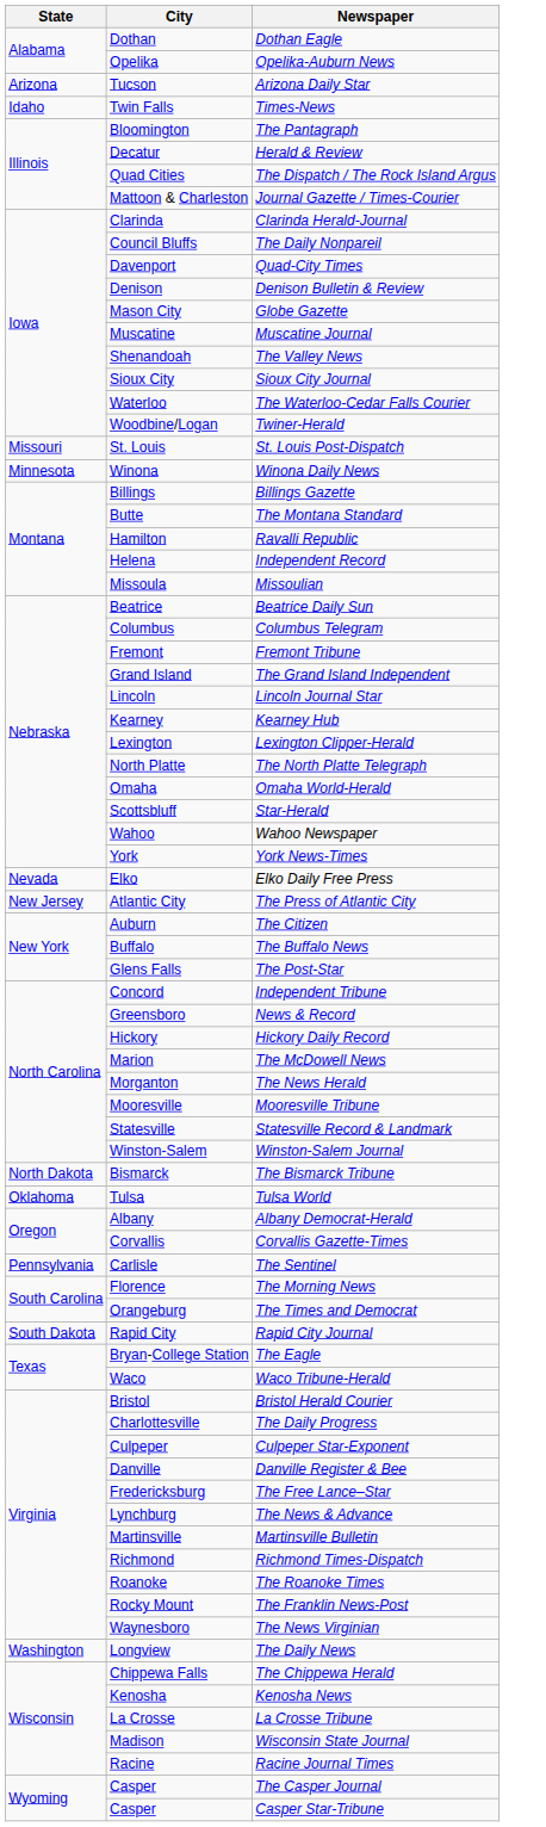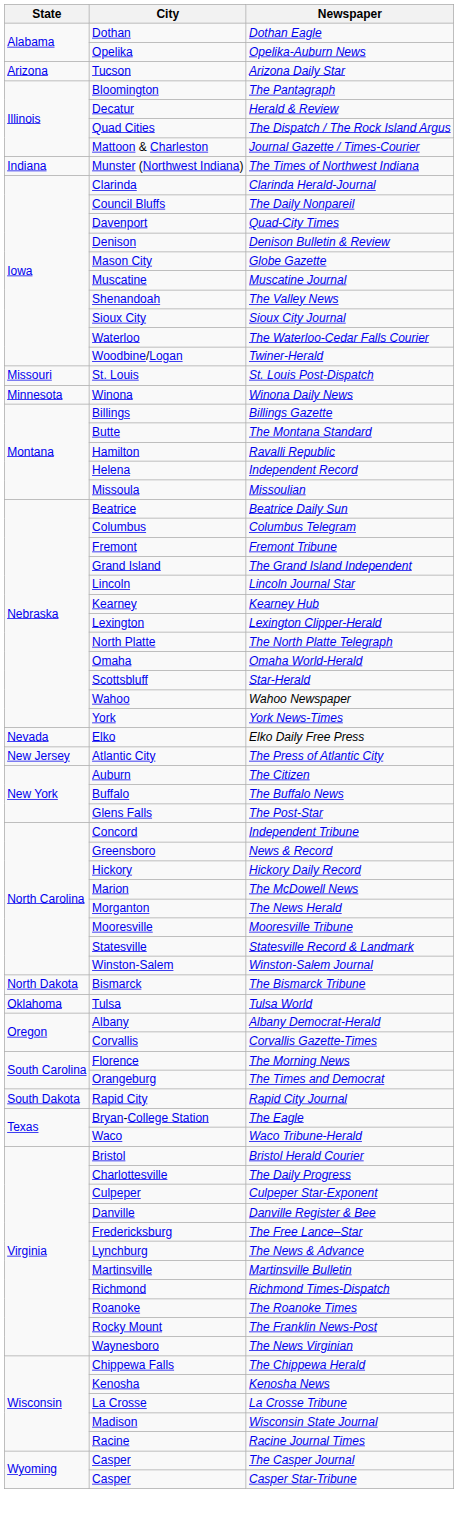 <table class="wikitable">
 <tr>
 <th>State</th>
 <th>City</th>
 <th>Newspaper</th>
 </tr>
 <tr>
 <td rowspan="2"><a href='#'>Alabama</a></td>
 <td><a href='#'>Dothan</a></td>
 <td><em><a href='#'>Dothan Eagle</a></em></td>
 </tr>
 <tr>
 <td><a href='#'>Opelika</a></td>
 <td><em><a href='#'>Opelika-Auburn News</a></em></td>
 </tr>
 <tr>
 <td><a href='#'>Arizona</a></td>
 <td><a href='#'>Tucson</a></td>
 <td><em><a href='#'>Arizona Daily Star</a></em></td>
 </tr>
 <tr>
-<td><a href='#'>Idaho</a></td>
-<td><a href='#'>Twin Falls</a></td>
-<td><em><a href='#'>Times-News</a></em></td>
-</tr>
-<tr>
 <td rowspan="4"><a href='#'>Illinois</a></td>
 <td><a href='#'>Bloomington</a></td>
 <td><em><a href='#'>The Pantagraph</a></em></td>
 </tr>
 <tr>
 <td><a href='#'>Decatur</a></td>
 <td><em><a href='#'>Herald & Review</a></em></td>
 </tr>
 <tr>
 <td><a href='#'>Quad Cities</a></td>
 <td><em><a href='#'>The Dispatch / The Rock Island Argus</a></em></td>
 </tr>
 <tr>
 <td><a href='#'>Mattoon</a> & <a href='#'>Charleston</a></td>
 <td><em><a href='#'>Journal Gazette / Times-Courier</a></em></td>
+</tr>
+<tr>
+<td><a href='#'>Indiana</a></td>
+<td><a href='#'>Munster</a> (<a href='#'>Northwest Indiana</a>)</td>
+<td><em><a href='#'>The Times of Northwest Indiana</a></em></td>
 </tr>
 <tr>
 <td rowspan="10"><a href='#'>Iowa</a></td>
 <td><a href='#'>Clarinda</a></td>
 <td><em><a href='#'>Clarinda Herald-Journal</a></em></td>
 </tr>
 <tr>
 <td><a href='#'>Council Bluffs</a></td>
 <td><em><a href='#'>The Daily Nonpareil</a></em></td>
 </tr>
 <tr>
 <td><a href='#'>Davenport</a></td>
 <td><em><a href='#'>Quad-City Times</a></em></td>
 </tr>
 <tr>
 <td><a href='#'>Denison</a></td>
 <td><em><a href='#'>Denison Bulletin & Review</a></em></td>
 </tr>
 <tr>
 <td><a href='#'>Mason City</a></td>
 <td><em><a href='#'>Globe Gazette</a></em></td>
 </tr>
 <tr>
 <td><a href='#'>Muscatine</a></td>
 <td><em><a href='#'>Muscatine Journal</a></em></td>
 </tr>
 <tr>
 <td><a href='#'>Shenandoah</a></td>
 <td><em><a href='#'>The Valley News</a></em></td>
 </tr>
 <tr>
 <td><a href='#'>Sioux City</a></td>
 <td><em><a href='#'>Sioux City Journal</a></em></td>
 </tr>
 <tr>
 <td><a href='#'>Waterloo</a></td>
 <td><em><a href='#'>The Waterloo-Cedar Falls Courier</a></em></td>
 </tr>
 <tr>
 <td><a href='#'>Woodbine</a>/<a href='#'>Logan</a></td>
 <td><em><a href='#'>Twiner-Herald</a></em></td>
 </tr>
 <tr>
 <td><a href='#'>Missouri</a></td>
 <td><a href='#'>St. Louis</a></td>
 <td><em><a href='#'>St. Louis Post-Dispatch</a></em></td>
 </tr>
 <tr>
 <td rowspan="1"><a href='#'>Minnesota</a></td>
 <td><a href='#'>Winona</a></td>
 <td><em><a href='#'>Winona Daily News</a></em></td>
 </tr>
 <tr>
 <td rowspan="5"><a href='#'>Montana</a></td>
 <td><a href='#'>Billings</a></td>
 <td><em><a href='#'>Billings Gazette</a></em></td>
 </tr>
 <tr>
 <td><a href='#'>Butte</a></td>
 <td><em><a href='#'>The Montana Standard</a></em></td>
 </tr>
 <tr>
 <td><a href='#'>Hamilton</a></td>
 <td><em><a href='#'>Ravalli Republic</a></em></td>
 </tr>
 <tr>
 <td><a href='#'>Helena</a></td>
 <td><em><a href='#'>Independent Record</a></em></td>
 </tr>
 <tr>
 <td><a href='#'>Missoula</a></td>
 <td><em><a href='#'>Missoulian</a></em></td>
 </tr>
 <tr>
 <td rowspan="12"><a href='#'>Nebraska</a></td>
 <td><a href='#'>Beatrice</a></td>
 <td><em><a href='#'>Beatrice Daily Sun</a></em></td>
 </tr>
 <tr>
 <td><a href='#'>Columbus</a></td>
 <td><em><a href='#'>Columbus Telegram</a></em></td>
 </tr>
 <tr>
 <td><a href='#'>Fremont</a></td>
 <td><em><a href='#'>Fremont Tribune</a></em></td>
 </tr>
 <tr>
 <td><a href='#'>Grand Island</a></td>
 <td><em><a href='#'>The Grand Island Independent</a></em></td>
 </tr>
 <tr>
 <td><a href='#'>Lincoln</a></td>
 <td><em><a href='#'>Lincoln Journal Star</a></em></td>
 </tr>
 <tr>
 <td><a href='#'>Kearney</a></td>
 <td><em><a href='#'>Kearney Hub</a></em></td>
 </tr>
 <tr>
 <td><a href='#'>Lexington</a></td>
 <td><em><a href='#'>Lexington Clipper-Herald</a></em></td>
 </tr>
 <tr>
 <td><a href='#'>North Platte</a></td>
 <td><em><a href='#'>The North Platte Telegraph</a></em></td>
 </tr>
 <tr>
 <td><a href='#'>Omaha</a></td>
 <td><em><a href='#'>Omaha World-Herald</a></em></td>
 </tr>
 <tr>
 <td><a href='#'>Scottsbluff</a></td>
 <td><em><a href='#'>Star-Herald</a></em></td>
 </tr>
 <tr>
 <td><a href='#'>Wahoo</a></td>
 <td><em>Wahoo Newspaper</em></td>
 </tr>
 <tr>
 <td><a href='#'>York</a></td>
 <td><em><a href='#'>York News-Times</a></em></td>
 </tr>
 <tr>
 <td><a href='#'>Nevada</a></td>
 <td><a href='#'>Elko</a></td>
 <td><em>Elko Daily Free Press</em></td>
 </tr>
 <tr>
 <td><a href='#'>New Jersey</a></td>
 <td><a href='#'>Atlantic City</a></td>
 <td><em><a href='#'>The Press of Atlantic City</a></em></td>
 </tr>
 <tr>
 <td rowspan="3"><a href='#'>New York</a></td>
 <td><a href='#'>Auburn</a></td>
 <td><em><a href='#'>The Citizen</a></em></td>
 </tr>
 <tr>
 <td><a href='#'>Buffalo</a></td>
 <td><em><a href='#'>The Buffalo News</a></em></td>
 </tr>
 <tr>
 <td><a href='#'>Glens Falls</a></td>
 <td><em><a href='#'>The Post-Star</a></em></td>
 </tr>
 <tr>
 <td rowspan="8"><a href='#'>North Carolina</a></td>
 <td><a href='#'>Concord</a></td>
 <td><em><a href='#'>Independent Tribune</a></em></td>
 </tr>
 <tr>
 <td><a href='#'>Greensboro</a></td>
 <td><em><a href='#'>News & Record</a></em></td>
 </tr>
 <tr>
 <td><a href='#'>Hickory</a></td>
 <td><em><a href='#'>Hickory Daily Record</a></em></td>
 </tr>
 <tr>
 <td><a href='#'>Marion</a></td>
 <td><em><a href='#'>The McDowell News</a></em></td>
 </tr>
 <tr>
 <td><a href='#'>Morganton</a></td>
 <td><em><a href='#'>The News Herald</a></em></td>
 </tr>
 <tr>
 <td><a href='#'>Mooresville</a></td>
 <td><em><a href='#'>Mooresville Tribune</a></em></td>
 </tr>
 <tr>
 <td><a href='#'>Statesville</a></td>
 <td><em><a href='#'>Statesville Record & Landmark</a></em></td>
 </tr>
 <tr>
 <td><a href='#'>Winston-Salem</a></td>
 <td><em><a href='#'>Winston-Salem Journal</a></em></td>
 </tr>
 <tr>
 <td><a href='#'>North Dakota</a></td>
 <td><a href='#'>Bismarck</a></td>
 <td><em><a href='#'>The Bismarck Tribune</a></em></td>
 </tr>
 <tr>
 <td><a href='#'>Oklahoma</a></td>
 <td><a href='#'>Tulsa</a></td>
 <td><em><a href='#'>Tulsa World</a></em></td>
 </tr>
 <tr>
 <td rowspan="2"><a href='#'>Oregon</a></td>
 <td><a href='#'>Albany</a></td>
 <td><em><a href='#'>Albany Democrat-Herald</a></em></td>
 </tr>
 <tr>
 <td><a href='#'>Corvallis</a></td>
 <td><em><a href='#'>Corvallis Gazette-Times</a></em></td>
 </tr>
 <tr>
-<td><a href='#'>Pennsylvania</a></td>
-<td><a href='#'>Carlisle</a></td>
-<td><em><a href='#'>The Sentinel</a></em></td>
-</tr>
-<tr>
 <td rowspan="2"><a href='#'>South Carolina</a></td>
 <td><a href='#'>Florence</a></td>
 <td><em><a href='#'>The Morning News</a></em></td>
 </tr>
 <tr>
 <td><a href='#'>Orangeburg</a></td>
 <td><em><a href='#'>The Times and Democrat</a></em></td>
 </tr>
 <tr>
 <td><a href='#'>South Dakota</a></td>
 <td><a href='#'>Rapid City</a></td>
 <td><em><a href='#'>Rapid City Journal</a></em></td>
 </tr>
 <tr>
 <td rowspan="2"><a href='#'>Texas</a></td>
 <td><a href='#'>Bryan</a>-<a href='#'>College Station</a></td>
 <td><em><a href='#'>The Eagle</a></em></td>
 </tr>
 <tr>
 <td><a href='#'>Waco</a></td>
 <td><em><a href='#'>Waco Tribune-Herald</a></em></td>
 </tr>
 <tr>
 <td rowspan="11"><a href='#'>Virginia</a></td>
 <td><a href='#'>Bristol</a></td>
 <td><em><a href='#'>Bristol Herald Courier</a></em></td>
 </tr>
 <tr>
 <td><a href='#'>Charlottesville</a></td>
 <td><em><a href='#'>The Daily Progress</a></em></td>
 </tr>
 <tr>
 <td><a href='#'>Culpeper</a></td>
 <td><em><a href='#'>Culpeper Star-Exponent</a></em></td>
 </tr>
 <tr>
 <td><a href='#'>Danville</a></td>
 <td><em><a href='#'>Danville Register & Bee</a></em></td>
 </tr>
 <tr>
 <td><a href='#'>Fredericksburg</a></td>
 <td><em><a href='#'>The Free Lance–Star</a></em></td>
 </tr>
 <tr>
 <td><a href='#'>Lynchburg</a></td>
 <td><em><a href='#'>The News & Advance</a></em></td>
 </tr>
 <tr>
 <td><a href='#'>Martinsville</a></td>
 <td><em><a href='#'>Martinsville Bulletin</a></em></td>
 </tr>
 <tr>
 <td><a href='#'>Richmond</a></td>
 <td><em><a href='#'>Richmond Times-Dispatch</a></em></td>
 </tr>
 <tr>
 <td><a href='#'>Roanoke</a></td>
 <td><em><a href='#'>The Roanoke Times</a></em></td>
 </tr>
 <tr>
 <td><a href='#'>Rocky Mount</a></td>
 <td><em><a href='#'>The Franklin News-Post</a></em></td>
 </tr>
 <tr>
 <td><a href='#'>Waynesboro</a></td>
 <td><em><a href='#'>The News Virginian</a></em></td>
 </tr>
 <tr>
-<td><a href='#'>Washington</a></td>
-<td><a href='#'>Longview</a></td>
-<td><em><a href='#'>The Daily News</a></em></td>
-</tr>
-<tr>
 <td rowspan="5"><a href='#'>Wisconsin</a></td>
 <td><a href='#'>Chippewa Falls</a></td>
 <td><em><a href='#'>The Chippewa Herald</a></em></td>
 </tr>
 <tr>
 <td><a href='#'>Kenosha</a></td>
 <td><em><a href='#'>Kenosha News</a></em></td>
 </tr>
 <tr>
 <td><a href='#'>La Crosse</a></td>
 <td><em><a href='#'>La Crosse Tribune</a></em></td>
 </tr>
 <tr>
 <td><a href='#'>Madison</a></td>
 <td><em><a href='#'>Wisconsin State Journal</a></em></td>
 </tr>
 <tr>
 <td><a href='#'>Racine</a></td>
 <td><em><a href='#'>Racine Journal Times</a></em></td>
 </tr>
 <tr>
 <td rowspan="2"><a href='#'>Wyoming</a></td>
 <td><a href='#'>Casper</a></td>
 <td><em><a href='#'>The Casper Journal</a></em></td>
 </tr>
 <tr>
 <td><a href='#'>Casper</a></td>
 <td><em><a href='#'>Casper Star-Tribune</a></em></td>
 </tr>
 </table>
